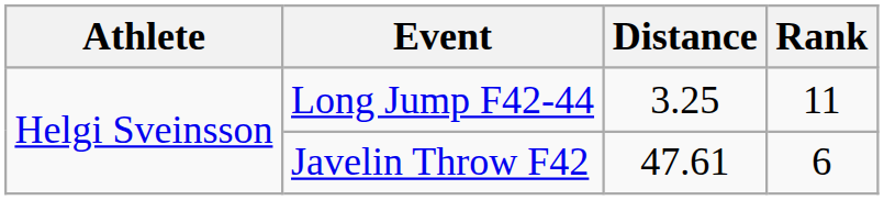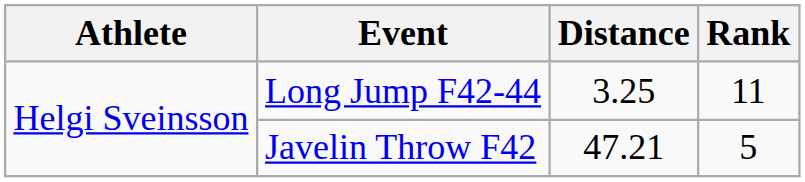 <table class="wikitable">
 <tr>
 <th>Athlete</th>
 <th>Event</th>
 <th>Distance</th>
 <th>Rank</th>
 </tr>
 <tr align=center>
 <td align=left rowspan=2><a href='#'>Helgi Sveinsson</a></td>
 <td align=left><a href='#'>Long Jump F42-44</a></td>
 <td>3.25</td>
 <td>11</td>
 </tr>
 <tr align=center>
 <td align=left><a href='#'>Javelin Throw F42</a></td>
-<td>47.61</td>
-<td>6</td>
+<td>47.21</td>
+<td>5</td>
 </tr>
 </table>
